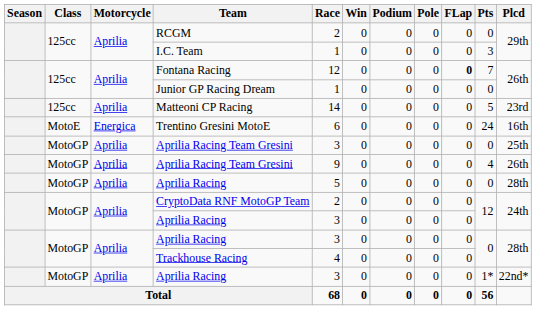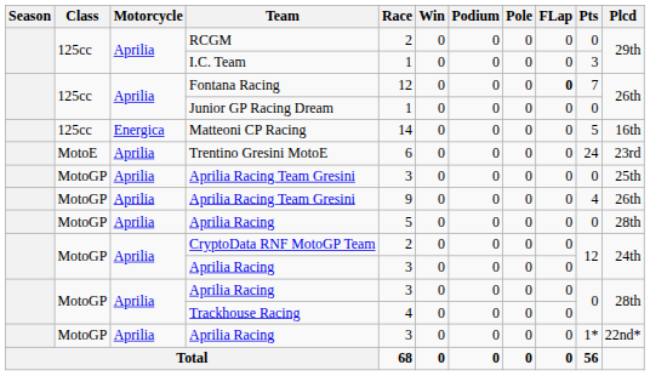 <table class="wikitable" style="text-align:right;">
 <tr>
 <th>Season</th>
 <th>Class</th>
 <th>Motorcycle</th>
 <th>Team</th>
 <th>Race</th>
 <th>Win</th>
 <th>Podium</th>
 <th>Pole</th>
 <th>FLap</th>
 <th>Pts</th>
 <th>Plcd</th>
 </tr>
 <tr>
 <th rowspan="2"></th>
 <td style="text-align:left;" rowspan="2">125cc</td>
 <td style="text-align:left;" rowspan="2"><a href='#'>Aprilia</a></td>
 <td style="text-align:left;">RCGM</td>
 <td>2</td>
 <td>0</td>
 <td>0</td>
 <td>0</td>
 <td>0</td>
 <td>0</td>
 <td rowspan="2">29th</td>
 </tr>
 <tr>
 <td style="text-align:left;">I.C. Team</td>
 <td>1</td>
 <td>0</td>
 <td>0</td>
 <td>0</td>
 <td>0</td>
 <td>3</td>
 </tr>
 <tr>
 <th rowspan="2"></th>
 <td style="text-align:left;" rowspan="2">125cc</td>
 <td style="text-align:left;" rowspan="2"><a href='#'>Aprilia</a></td>
 <td style="text-align:left;">Fontana Racing</td>
 <td>12</td>
 <td>0</td>
 <td>0</td>
 <td>0</td>
 <td><strong>0</strong></td>
 <td>7</td>
 <td rowspan="2">26th</td>
 </tr>
 <tr>
 <td style="text-align:left;">Junior GP Racing Dream</td>
 <td>1</td>
 <td>0</td>
 <td>0</td>
 <td>0</td>
 <td>0</td>
 <td>0</td>
 </tr>
 <tr>
 <th></th>
 <td style="text-align:left;">125cc</td>
-<td style="text-align:left;"><a href='#'>Aprilia</a></td>
+<td style="text-align:left;"><a href='#'>Energica</a></td>
 <td style="text-align:left;">Matteoni CP Racing</td>
 <td>14</td>
 <td>0</td>
 <td>0</td>
 <td>0</td>
 <td>0</td>
 <td>5</td>
-<td>23rd</td>
+<td>16th</td>
 </tr>
 <tr>
 <th></th>
 <td style="text-align:left;">MotoE</td>
-<td style="text-align:left;"><a href='#'>Energica</a></td>
+<td style="text-align:left;"><a href='#'>Aprilia</a></td>
 <td style="text-align:left;">Trentino Gresini MotoE</td>
 <td>6</td>
 <td>0</td>
 <td>0</td>
 <td>0</td>
 <td>0</td>
 <td>24</td>
-<td>16th</td>
+<td>23rd</td>
 </tr>
 <tr>
 <th></th>
 <td style="text-align:left;">MotoGP</td>
 <td style="text-align:left;"><a href='#'>Aprilia</a></td>
 <td style="text-align:left;"><a href='#'>Aprilia Racing Team Gresini</a></td>
 <td>3</td>
 <td>0</td>
 <td>0</td>
 <td>0</td>
 <td>0</td>
 <td>0</td>
 <td>25th</td>
 </tr>
 <tr>
 <th></th>
 <td style="text-align:left;">MotoGP</td>
 <td style="text-align:left;"><a href='#'>Aprilia</a></td>
 <td style="text-align:left;"><a href='#'>Aprilia Racing Team Gresini</a></td>
 <td>9</td>
 <td>0</td>
 <td>0</td>
 <td>0</td>
 <td>0</td>
 <td>4</td>
 <td>26th</td>
 </tr>
 <tr>
 <th></th>
 <td style="text-align:left;">MotoGP</td>
 <td style="text-align:left;"><a href='#'>Aprilia</a></td>
 <td style="text-align:left;"><a href='#'>Aprilia Racing</a></td>
 <td>5</td>
 <td>0</td>
 <td>0</td>
 <td>0</td>
 <td>0</td>
 <td>0</td>
 <td>28th</td>
 </tr>
 <tr>
 <th rowspan="2"></th>
 <td style="text-align:left;" rowspan="2">MotoGP</td>
 <td style="text-align:left;" rowspan="2"><a href='#'>Aprilia</a></td>
 <td><a href='#'>CryptoData RNF MotoGP Team</a></td>
 <td>2</td>
 <td>0</td>
 <td>0</td>
 <td>0</td>
 <td>0</td>
 <td rowspan="2">12</td>
 <td rowspan="2">24th</td>
 </tr>
 <tr>
 <td style="text-align:left;"><a href='#'>Aprilia Racing</a></td>
 <td>3</td>
 <td>0</td>
 <td>0</td>
 <td>0</td>
 <td>0</td>
 </tr>
 <tr>
 <th rowspan="2"></th>
 <td style="text-align:left;" rowspan="2">MotoGP</td>
 <td style="text-align:left;" rowspan="2"><a href='#'>Aprilia</a></td>
 <td style="text-align:left;"><a href='#'>Aprilia Racing</a></td>
 <td>3</td>
 <td>0</td>
 <td>0</td>
 <td>0</td>
 <td>0</td>
 <td rowspan="2">0</td>
 <td rowspan="2">28th</td>
 </tr>
 <tr>
 <td style="text-align:left;"><a href='#'>Trackhouse Racing</a></td>
 <td>4</td>
 <td>0</td>
 <td>0</td>
 <td>0</td>
 <td>0</td>
 </tr>
 <tr>
 <th></th>
 <td style="text-align:left;">MotoGP</td>
 <td style="text-align:left;"><a href='#'>Aprilia</a></td>
 <td style="text-align:left;"><a href='#'>Aprilia Racing</a></td>
 <td>3</td>
 <td>0</td>
 <td>0</td>
 <td>0</td>
 <td>0</td>
 <td>1*</td>
 <td>22nd*</td>
 </tr>
 <tr>
 <th colspan="4">Total</th>
 <td><strong>68</strong></td>
 <td><strong>0</strong></td>
 <td><strong>0</strong></td>
 <td><strong>0</strong></td>
 <td><strong>0</strong></td>
 <td><strong>56</strong></td>
 <td></td>
 </tr>
 </table>
